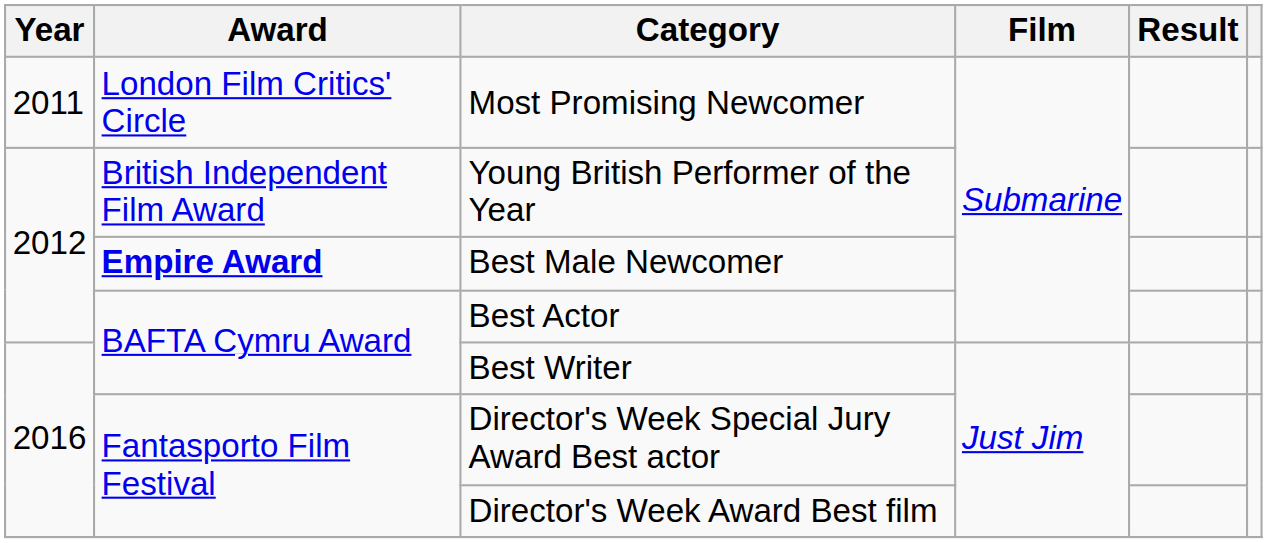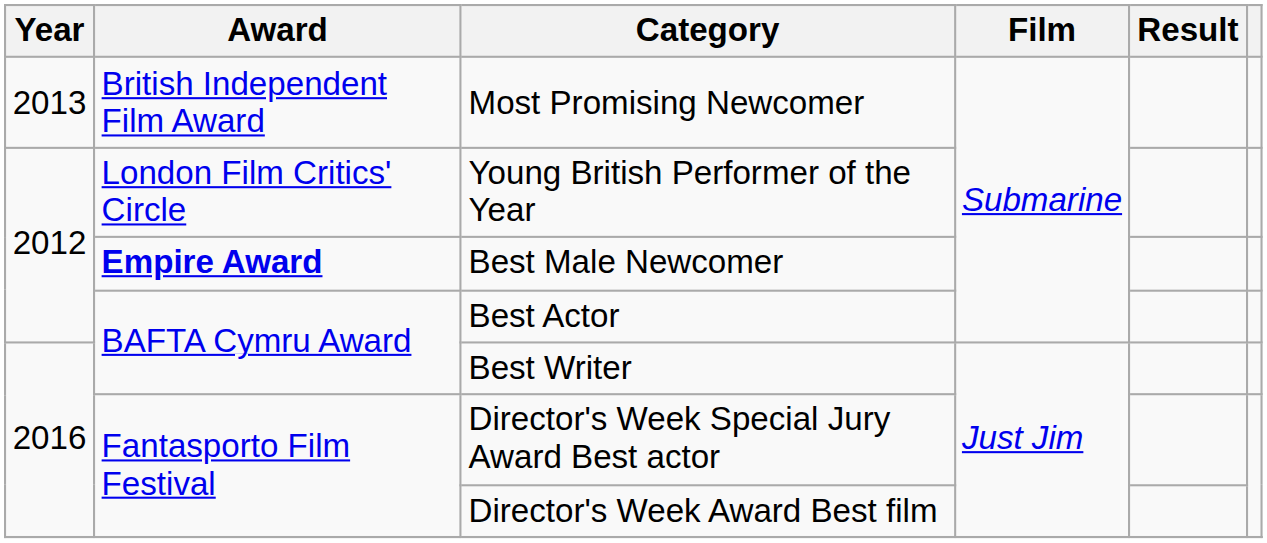 <table class="wikitable">
 <tr>
 <th>Year</th>
 <th>Award</th>
 <th>Category</th>
 <th>Film</th>
 <th>Result</th>
 <th></th>
 </tr>
 <tr>
-<td>2011</td>
-<td><a href='#'>London Film Critics' Circle</a></td>
+<td>2013</td>
+<td><a href='#'>British Independent Film Award</a></td>
 <td>Most Promising Newcomer</td>
 <td rowspan="4"><em><a href='#'>Submarine</a></em></td>
 <td></td>
 <td style="text-align:center;"></td>
 </tr>
 <tr>
 <td rowspan="3">2012</td>
-<td><a href='#'>British Independent Film Award</a></td>
+<td><a href='#'>London Film Critics' Circle</a></td>
 <td>Young British Performer of the Year</td>
 <td></td>
 <td style="text-align:center;"></td>
 </tr>
 <tr>
 <td><strong><a href='#'>Empire Award</a></strong></td>
 <td>Best Male Newcomer</td>
 <td></td>
 <td style="text-align:center;"></td>
 </tr>
 <tr>
 <td rowspan="2"><a href='#'>BAFTA Cymru Award</a></td>
 <td>Best Actor</td>
 <td></td>
 <td style="text-align:center;"></td>
 </tr>
 <tr>
 <td rowspan="3">2016</td>
 <td>Best Writer</td>
 <td rowspan="3"><em><a href='#'>Just Jim</a></em></td>
 <td></td>
 <td style="text-align:center;"></td>
 </tr>
 <tr>
 <td rowspan="2"><a href='#'>Fantasporto Film Festival</a></td>
 <td>Director's Week Special Jury Award Best actor</td>
 <td></td>
 <td rowspan="2" style="text-align:center;"></td>
 </tr>
 <tr>
 <td>Director's Week Award Best film</td>
 <td></td>
 </tr>
 <tr>
 </tr>
 </table>
